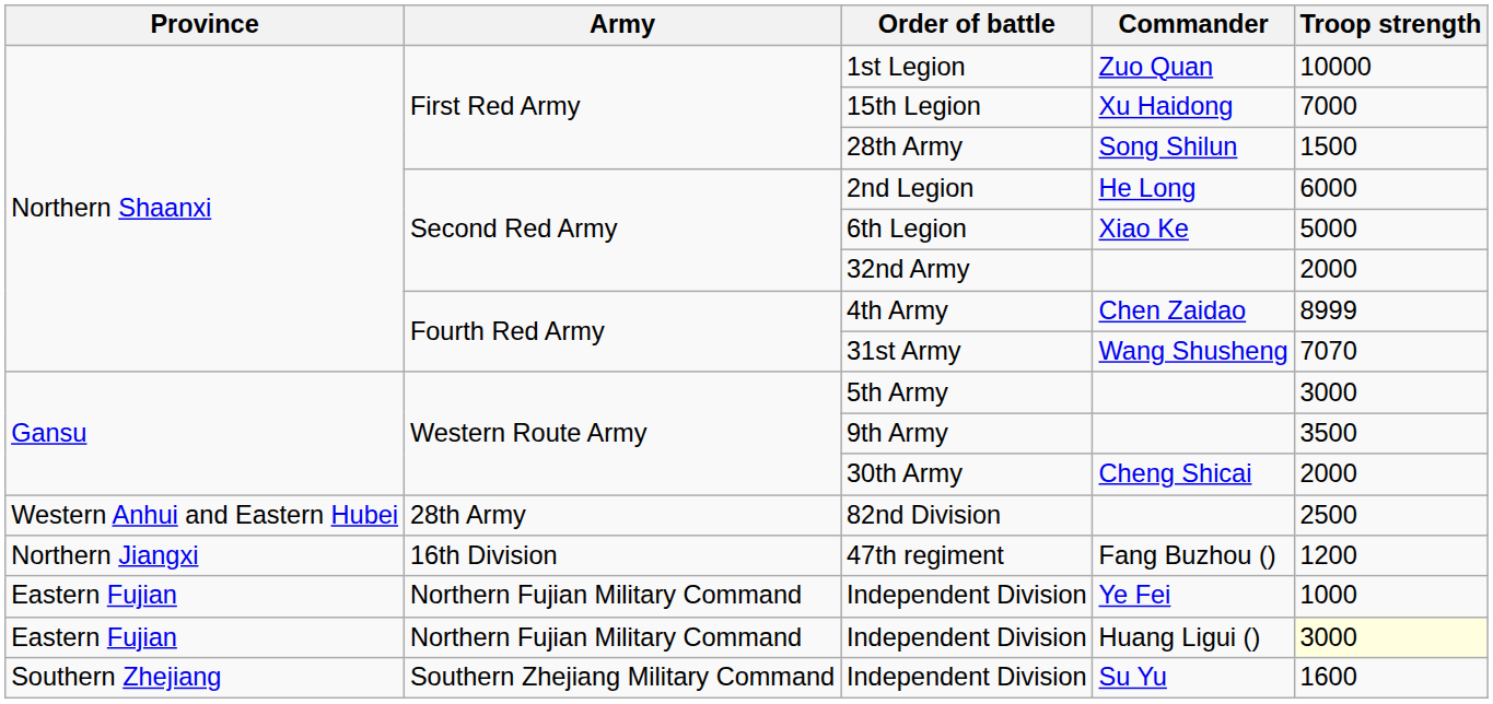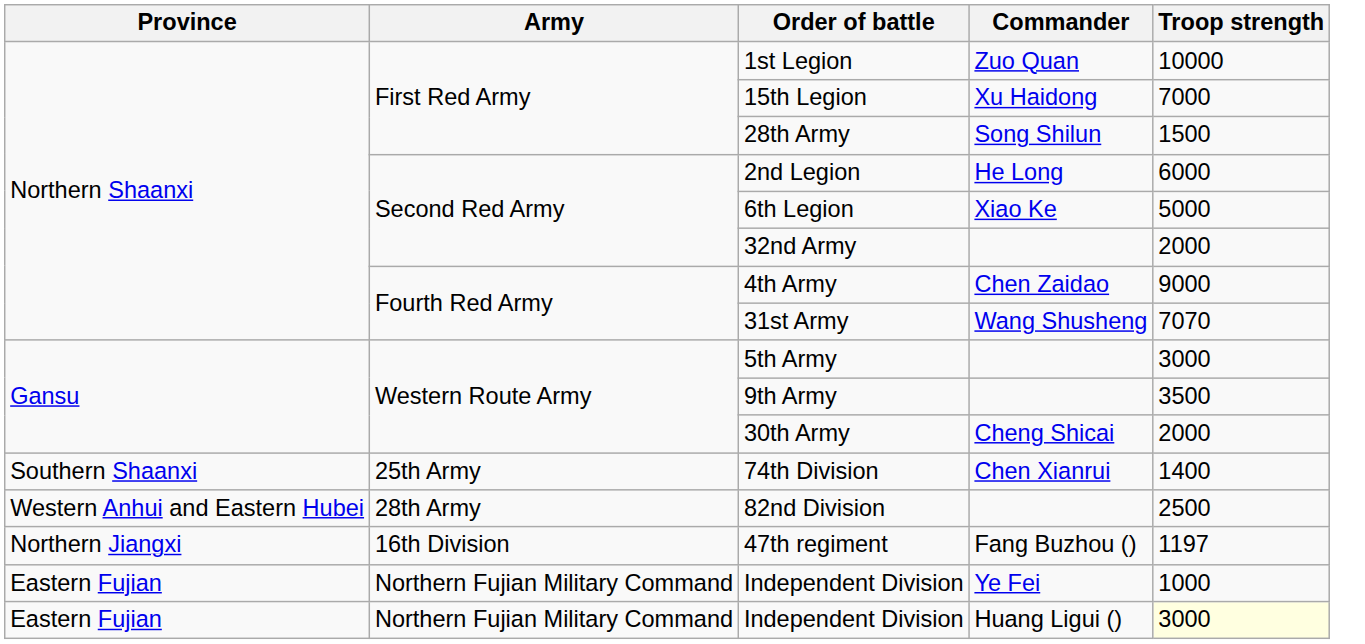 <table class="wikitable mw-collapsible autocollapse">
 <tr>
 <th>Province</th>
 <th>Army</th>
 <th>Order of battle</th>
 <th>Commander</th>
 <th>Troop strength</th>
 </tr>
 <tr>
 <td rowspan="8">Northern <a href='#'>Shaanxi</a></td>
 <td rowspan="3">First Red Army</td>
 <td>1st Legion</td>
 <td><a href='#'>Zuo Quan</a></td>
 <td>10000</td>
 </tr>
 <tr>
 <td>15th Legion</td>
 <td><a href='#'>Xu Haidong</a></td>
 <td>7000</td>
 </tr>
 <tr>
 <td>28th Army</td>
 <td><a href='#'>Song Shilun</a></td>
 <td>1500</td>
 </tr>
 <tr>
 <td rowspan="3">Second Red Army</td>
 <td>2nd Legion</td>
 <td><a href='#'>He Long</a></td>
 <td>6000</td>
 </tr>
 <tr>
 <td>6th Legion</td>
 <td><a href='#'>Xiao Ke</a></td>
 <td>5000</td>
 </tr>
 <tr>
 <td>32nd Army</td>
 <td></td>
 <td>2000</td>
 </tr>
 <tr>
 <td rowspan="2">Fourth Red Army</td>
 <td>4th Army</td>
 <td><a href='#'>Chen Zaidao</a></td>
-<td>8999</td>
+<td>9000</td>
 </tr>
 <tr>
 <td>31st Army</td>
 <td><a href='#'>Wang Shusheng</a></td>
 <td>7070</td>
 </tr>
 <tr>
 <td rowspan="3"><a href='#'>Gansu</a></td>
 <td rowspan="3">Western Route Army</td>
 <td>5th Army</td>
 <td></td>
 <td>3000</td>
 </tr>
 <tr>
 <td>9th Army</td>
 <td></td>
 <td>3500</td>
 </tr>
 <tr>
 <td>30th Army</td>
 <td><a href='#'>Cheng Shicai</a></td>
 <td>2000</td>
 </tr>
 <tr>
+<td rowspan="1">Southern <a href='#'>Shaanxi</a></td>
+<td rowspan="1">25th Army</td>
+<td>74th Division</td>
+<td><a href='#'>Chen Xianrui</a></td>
+<td>1400</td>
+</tr>
+<tr>
 <td rowspan="1">Western <a href='#'>Anhui</a> and Eastern <a href='#'>Hubei</a></td>
 <td rowspan="1">28th Army</td>
 <td>82nd Division</td>
 <td></td>
 <td>2500</td>
 </tr>
 <tr>
 <td rowspan="1">Northern <a href='#'>Jiangxi</a></td>
 <td rowspan="1">16th Division</td>
 <td>47th regiment</td>
 <td>Fang Buzhou ()</td>
-<td>1200</td>
+<td>1197</td>
 </tr>
 <tr>
 <td rowspan="1">Eastern <a href='#'>Fujian</a></td>
 <td rowspan="1">Northern Fujian Military Command</td>
 <td>Independent Division</td>
 <td><a href='#'>Ye Fei</a></td>
 <td>1000</td>
 </tr>
 <tr>
 <td rowspan="1">Eastern <a href='#'>Fujian</a></td>
 <td rowspan="1">Northern Fujian Military Command</td>
 <td>Independent Division</td>
 <td>Huang Ligui ()</td>
 <td style="background: lightyellow;">3000</td>
 </tr>
-<tr>
-<td rowspan="1">Southern <a href='#'>Zhejiang</a></td>
-<td rowspan="1">Southern Zhejiang Military Command</td>
-<td>Independent Division</td>
-<td><a href='#'>Su Yu</a></td>
-<td>1600</td>
-</tr>
 </table>
